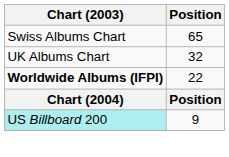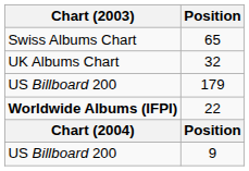 <table class="wikitable" style="text-align:center;">
 <tr>
 <th>Chart (2003)</th>
 <th>Position</th>
 </tr>
 <tr>
 <td align="left">Swiss Albums Chart</td>
 <td>65</td>
 </tr>
 <tr>
 <td align="left">UK Albums Chart</td>
 <td>32</td>
 </tr>
 <tr>
+<td align="left">US <em>Billboard</em> 200</td>
+<td>179</td>
+</tr>
+<tr>
 <td><strong>Worldwide Albums (IFPI)</strong></td>
 <td>22</td>
 </tr>
 <tr>
 <th>Chart (2004)</th>
 <th>Position</th>
 </tr>
 <tr>
-<td align="left" style="background: paleturquoise;">US <em>Billboard</em> 200</td>
+<td align="left">US <em>Billboard</em> 200</td>
 <td>9</td>
 </tr>
 </table>
